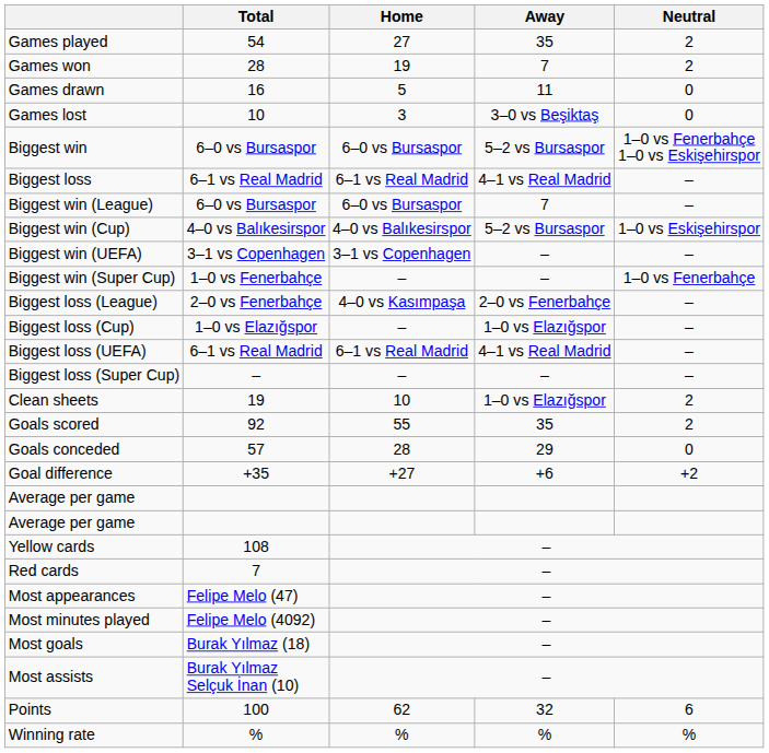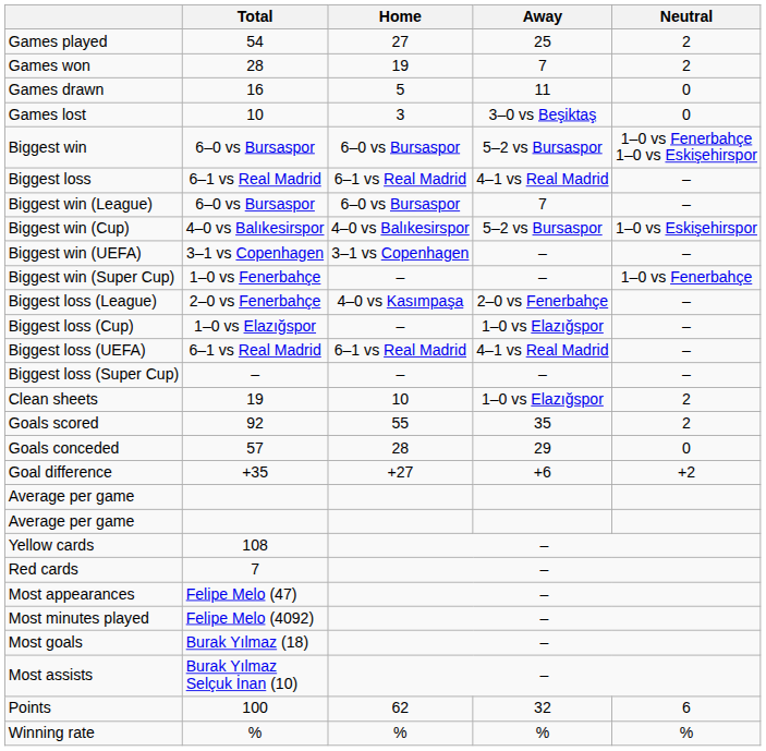 <table class="wikitable" style="text-align: center;">
 <tr>
 <th></th>
 <th>Total</th>
 <th>Home</th>
 <th>Away</th>
 <th>Neutral</th>
 </tr>
 <tr>
 <td align=left>Games played</td>
 <td>54</td>
 <td>27</td>
-<td>35</td>
+<td>25</td>
 <td>2</td>
 </tr>
 <tr>
 <td align=left>Games won</td>
 <td>28</td>
 <td>19</td>
 <td>7</td>
 <td>2</td>
 </tr>
 <tr>
 <td align=left>Games drawn</td>
 <td>16</td>
 <td>5</td>
 <td>11</td>
 <td>0</td>
 </tr>
 <tr>
 <td align=left>Games lost</td>
 <td>10</td>
 <td>3</td>
 <td>3–0 vs <a href='#'>Beşiktaş</a></td>
 <td>0</td>
 </tr>
 <tr>
 <td align=left>Biggest win</td>
 <td>6–0 vs <a href='#'>Bursaspor</a></td>
 <td>6–0 vs <a href='#'>Bursaspor</a></td>
 <td>5–2 vs <a href='#'>Bursaspor</a></td>
 <td>1–0 vs <a href='#'>Fenerbahçe</a><br>1–0 vs <a href='#'>Eskişehirspor</a></td>
 </tr>
 <tr>
 <td align=left>Biggest loss</td>
 <td>6–1 vs <a href='#'>Real Madrid</a></td>
 <td>6–1 vs <a href='#'>Real Madrid</a></td>
 <td>4–1 vs <a href='#'>Real Madrid</a></td>
 <td>–</td>
 </tr>
 <tr>
 <td align=left>Biggest win (League)</td>
 <td>6–0 vs <a href='#'>Bursaspor</a></td>
 <td>6–0 vs <a href='#'>Bursaspor</a></td>
 <td>7</td>
 <td>–</td>
 </tr>
 <tr>
 <td align=left>Biggest win (Cup)</td>
 <td>4–0 vs <a href='#'>Balıkesirspor</a></td>
 <td>4–0 vs <a href='#'>Balıkesirspor</a></td>
 <td>5–2 vs <a href='#'>Bursaspor</a></td>
 <td>1–0 vs <a href='#'>Eskişehirspor</a></td>
 </tr>
 <tr>
 <td align=left>Biggest win (UEFA)</td>
 <td>3–1 vs <a href='#'>Copenhagen</a></td>
 <td>3–1 vs <a href='#'>Copenhagen</a></td>
 <td>–</td>
 <td>–</td>
 </tr>
 <tr>
 <td align=left>Biggest win (Super Cup)</td>
 <td>1–0 vs <a href='#'>Fenerbahçe</a></td>
 <td>–</td>
 <td>–</td>
 <td>1–0 vs <a href='#'>Fenerbahçe</a></td>
 </tr>
 <tr>
 <td align=left>Biggest loss (League)</td>
 <td>2–0 vs <a href='#'>Fenerbahçe</a></td>
 <td>4–0 vs <a href='#'>Kasımpaşa</a></td>
 <td>2–0 vs <a href='#'>Fenerbahçe</a></td>
 <td>–</td>
 </tr>
 <tr>
 <td align=left>Biggest loss (Cup)</td>
 <td>1–0 vs <a href='#'>Elazığspor</a></td>
 <td>–</td>
 <td>1–0 vs <a href='#'>Elazığspor</a></td>
 <td>–</td>
 </tr>
 <tr>
 <td align=left>Biggest loss (UEFA)</td>
 <td>6–1 vs <a href='#'>Real Madrid</a></td>
 <td>6–1 vs <a href='#'>Real Madrid</a></td>
 <td>4–1 vs <a href='#'>Real Madrid</a></td>
 <td>–</td>
 </tr>
 <tr>
 <td align=left>Biggest loss (Super Cup)</td>
 <td>–</td>
 <td>–</td>
 <td>–</td>
 <td>–</td>
 </tr>
 <tr>
 <td align=left>Clean sheets</td>
 <td>19</td>
 <td>10</td>
 <td>1–0 vs <a href='#'>Elazığspor</a></td>
 <td>2</td>
 </tr>
 <tr>
 <td align=left>Goals scored</td>
 <td>92</td>
 <td>55</td>
 <td>35</td>
 <td>2</td>
 </tr>
 <tr>
 <td align=left>Goals conceded</td>
 <td>57</td>
 <td>28</td>
 <td>29</td>
 <td>0</td>
 </tr>
 <tr>
 <td align=left>Goal difference</td>
 <td>+35</td>
 <td>+27</td>
 <td>+6</td>
 <td>+2</td>
 </tr>
 <tr>
 <td align=left>Average  per game</td>
 <td></td>
 <td></td>
 <td></td>
 <td></td>
 </tr>
 <tr>
 <td align=left>Average  per game</td>
 <td></td>
 <td></td>
 <td></td>
 <td></td>
 </tr>
 <tr>
 <td align=left>Yellow cards</td>
 <td>108</td>
 <td colspan=3>–</td>
 </tr>
 <tr>
 <td align=left>Red cards</td>
 <td>7</td>
 <td colspan=3>–</td>
 </tr>
 <tr>
 <td align=left>Most appearances</td>
 <td align=left> <a href='#'>Felipe Melo</a> (47)</td>
 <td colspan=3>–</td>
 </tr>
 <tr>
 <td align=left>Most minutes played</td>
 <td align=left> <a href='#'>Felipe Melo</a> (4092)</td>
 <td colspan=3>–</td>
 </tr>
 <tr>
 <td align=left>Most goals</td>
 <td align=left> <a href='#'>Burak Yılmaz</a> (18)</td>
 <td colspan=3>–</td>
 </tr>
 <tr>
 <td align=left>Most assists</td>
 <td align=left> <a href='#'>Burak Yılmaz</a><br> <a href='#'>Selçuk İnan</a> (10)</td>
 <td colspan=3>–</td>
 </tr>
 <tr>
 <td align=left>Points</td>
 <td>100</td>
 <td>62</td>
 <td>32</td>
 <td>6</td>
 </tr>
 <tr>
 <td align=left>Winning rate</td>
 <td>%</td>
 <td>%</td>
 <td>%</td>
 <td>%</td>
 </tr>
 </table>
